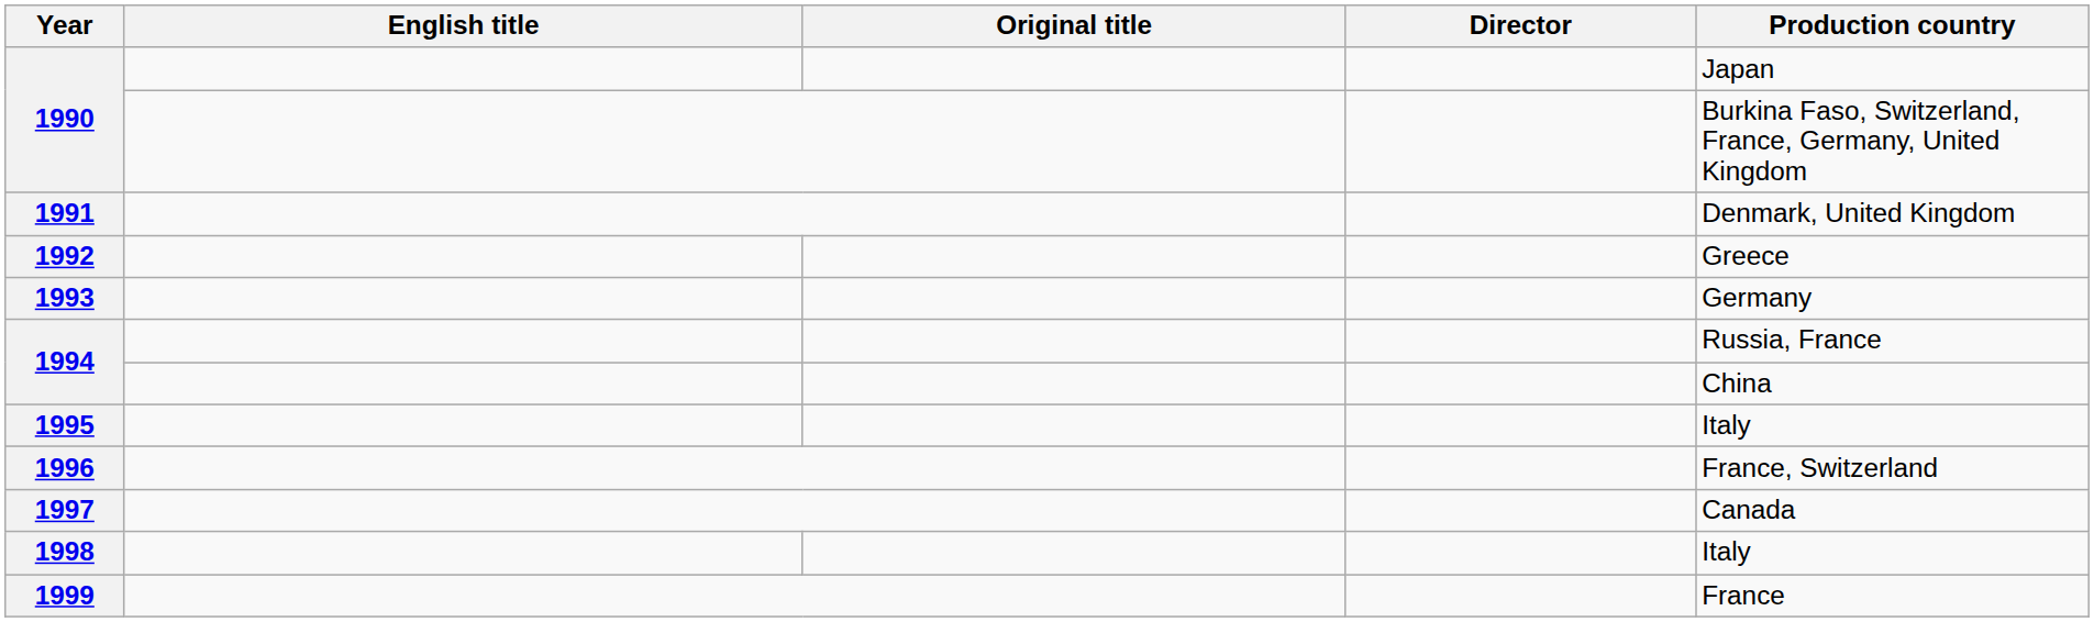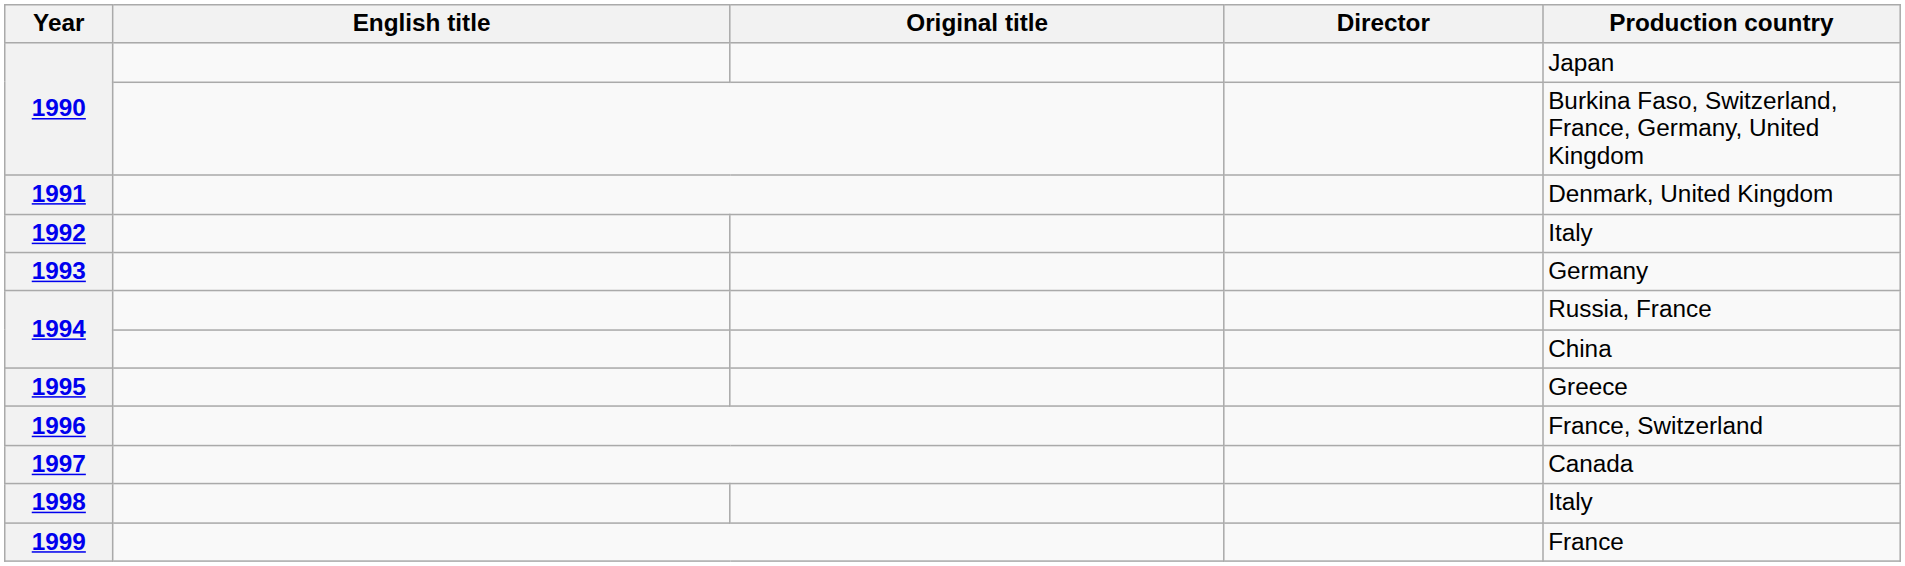 <table class="wikitable unsortable">
 <tr>
 <th scope="col" style="width:1%;">Year</th>
 <th scope="col" style="width:10%;">English title</th>
 <th scope="col" style="width:8%;">Original title</th>
 <th scope="col" style="width:5%;">Director</th>
 <th scope="col" style="width:5%;" class="unsortable">Production country</th>
 </tr>
 <tr>
 <th rowspan="2" style="text-align:center;"><a href='#'>1990</a></th>
 <td></td>
 <td></td>
 <td></td>
 <td>Japan</td>
 </tr>
 <tr>
 <td colspan="2"></td>
 <td></td>
 <td>Burkina Faso, Switzerland, France, Germany, United Kingdom</td>
 </tr>
 <tr>
 <th style="text-align:center;"><a href='#'>1991</a></th>
 <td colspan="2"></td>
 <td></td>
 <td>Denmark, United Kingdom</td>
 </tr>
 <tr>
 <th style="text-align:center;"><a href='#'>1992</a></th>
 <td></td>
 <td></td>
 <td></td>
-<td>Greece</td>
+<td>Italy</td>
 </tr>
 <tr>
 <th style="text-align:center;"><a href='#'>1993</a></th>
 <td></td>
 <td></td>
 <td></td>
 <td>Germany</td>
 </tr>
 <tr>
 <th rowspan="2" style="text-align:center;"><a href='#'>1994</a></th>
 <td></td>
 <td></td>
 <td></td>
 <td>Russia, France</td>
 </tr>
 <tr>
 <td></td>
 <td></td>
 <td></td>
 <td>China</td>
 </tr>
 <tr>
 <th style="text-align:center;"><a href='#'>1995</a></th>
 <td></td>
 <td></td>
 <td></td>
-<td>Italy</td>
+<td>Greece</td>
 </tr>
 <tr>
 <th style="text-align:center;"><a href='#'>1996</a></th>
 <td colspan="2"></td>
 <td></td>
 <td>France, Switzerland</td>
 </tr>
 <tr>
 <th style="text-align:center;"><a href='#'>1997</a></th>
 <td colspan="2"></td>
 <td></td>
 <td>Canada</td>
 </tr>
 <tr>
 <th style="text-align:center;"><a href='#'>1998</a></th>
 <td></td>
 <td></td>
 <td></td>
 <td>Italy</td>
 </tr>
 <tr>
 <th style="text-align:center;"><a href='#'>1999</a></th>
 <td colspan="2"></td>
 <td></td>
 <td>France</td>
 </tr>
 </table>
